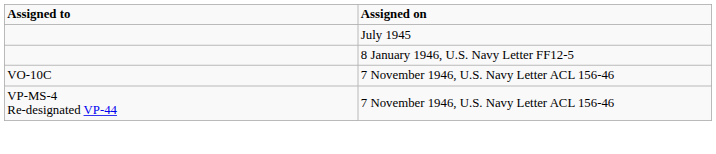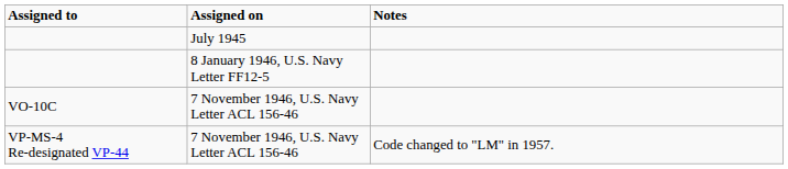 <table class="wikitable" style="width: 70%;">
 <tr>
 <td style="width: 200px;"><strong>Assigned to</strong></td>
 <td style="width: 200px;"><strong>Assigned on</strong></td>
+<td><strong>Notes</strong></td>
 </tr>
 <tr>
 <td></td>
 <td>July 1945</td>
+<td></td>
 </tr>
 <tr>
 <td></td>
 <td>8 January 1946, U.S. Navy Letter FF12-5</td>
+<td></td>
 </tr>
 <tr>
 <td>VO-10C</td>
 <td>7 November 1946, U.S. Navy Letter ACL 156-46</td>
+<td></td>
 </tr>
 <tr>
 <td>VP-MS-4<br>Re-designated <a href='#'>VP-44</a></td>
 <td>7 November 1946, U.S. Navy Letter ACL 156-46</td>
+<td>Code changed to "LM" in 1957.</td>
 </tr>
 </table>
